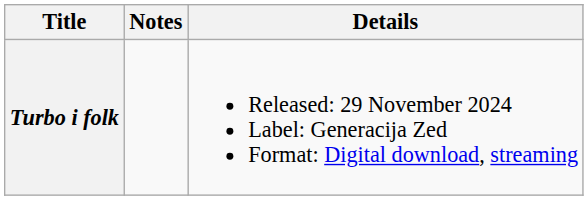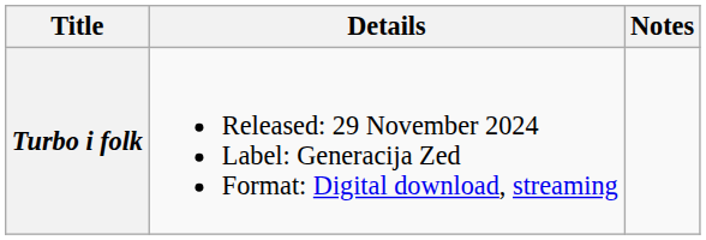 <table class="wikitable plainrowheaders" style="text-align:center;">
 <tr>
 <th scope="col" rowspan="1">Title</th>
+<th scope="col" rowspan="1">Details</th>
 <th scope="col" rowspan="1">Notes</th>
-<th scope="col" rowspan="1">Details</th>
 </tr>
 <tr>
 <th scope="row"><em>Turbo i folk</em></th>
+<td align="left"><br><ul><li>Released: 29 November 2024</li><li>Label: Generacija Zed</li><li>Format: <a href='#'>Digital download</a>, <a href='#'>streaming</a></li></ul></td>
 <td></td>
-<td align="left"><br><ul><li>Released: 29 November 2024</li><li>Label: Generacija Zed</li><li>Format: <a href='#'>Digital download</a>, <a href='#'>streaming</a></li></ul></td>
 </tr>
 </table>
